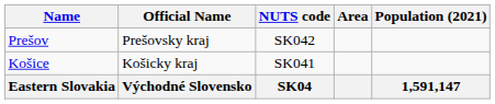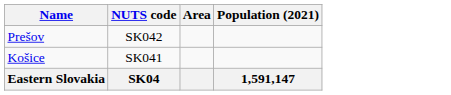 <table class="wikitable" style="text-align:center;" style="font-size: 85%">
 <tr>
 <th><a href='#'>Name</a></th>
-<th>Official Name</th>
 <th><a href='#'>NUTS</a> code</th>
 <th>Area</th>
 <th>Population (2021)</th>
 </tr>
 <tr align="center">
 <td align="left"><a href='#'>Prešov</a></td>
-<td align="left">Prešovsky kraj</td>
 <td>SK042</td>
 <td></td>
 <td></td>
 </tr>
 <tr align="center">
 <td align="left"><a href='#'>Košice</a></td>
-<td align="left">Košicky kraj</td>
 <td>SK041</td>
 <td></td>
 <td></td>
 </tr>
 <tr>
 <th>Eastern Slovakia</th>
-<th>Východné Slovensko</th>
 <th>SK04</th>
 <th></th>
 <th>1,591,147</th>
 </tr>
 </table>
